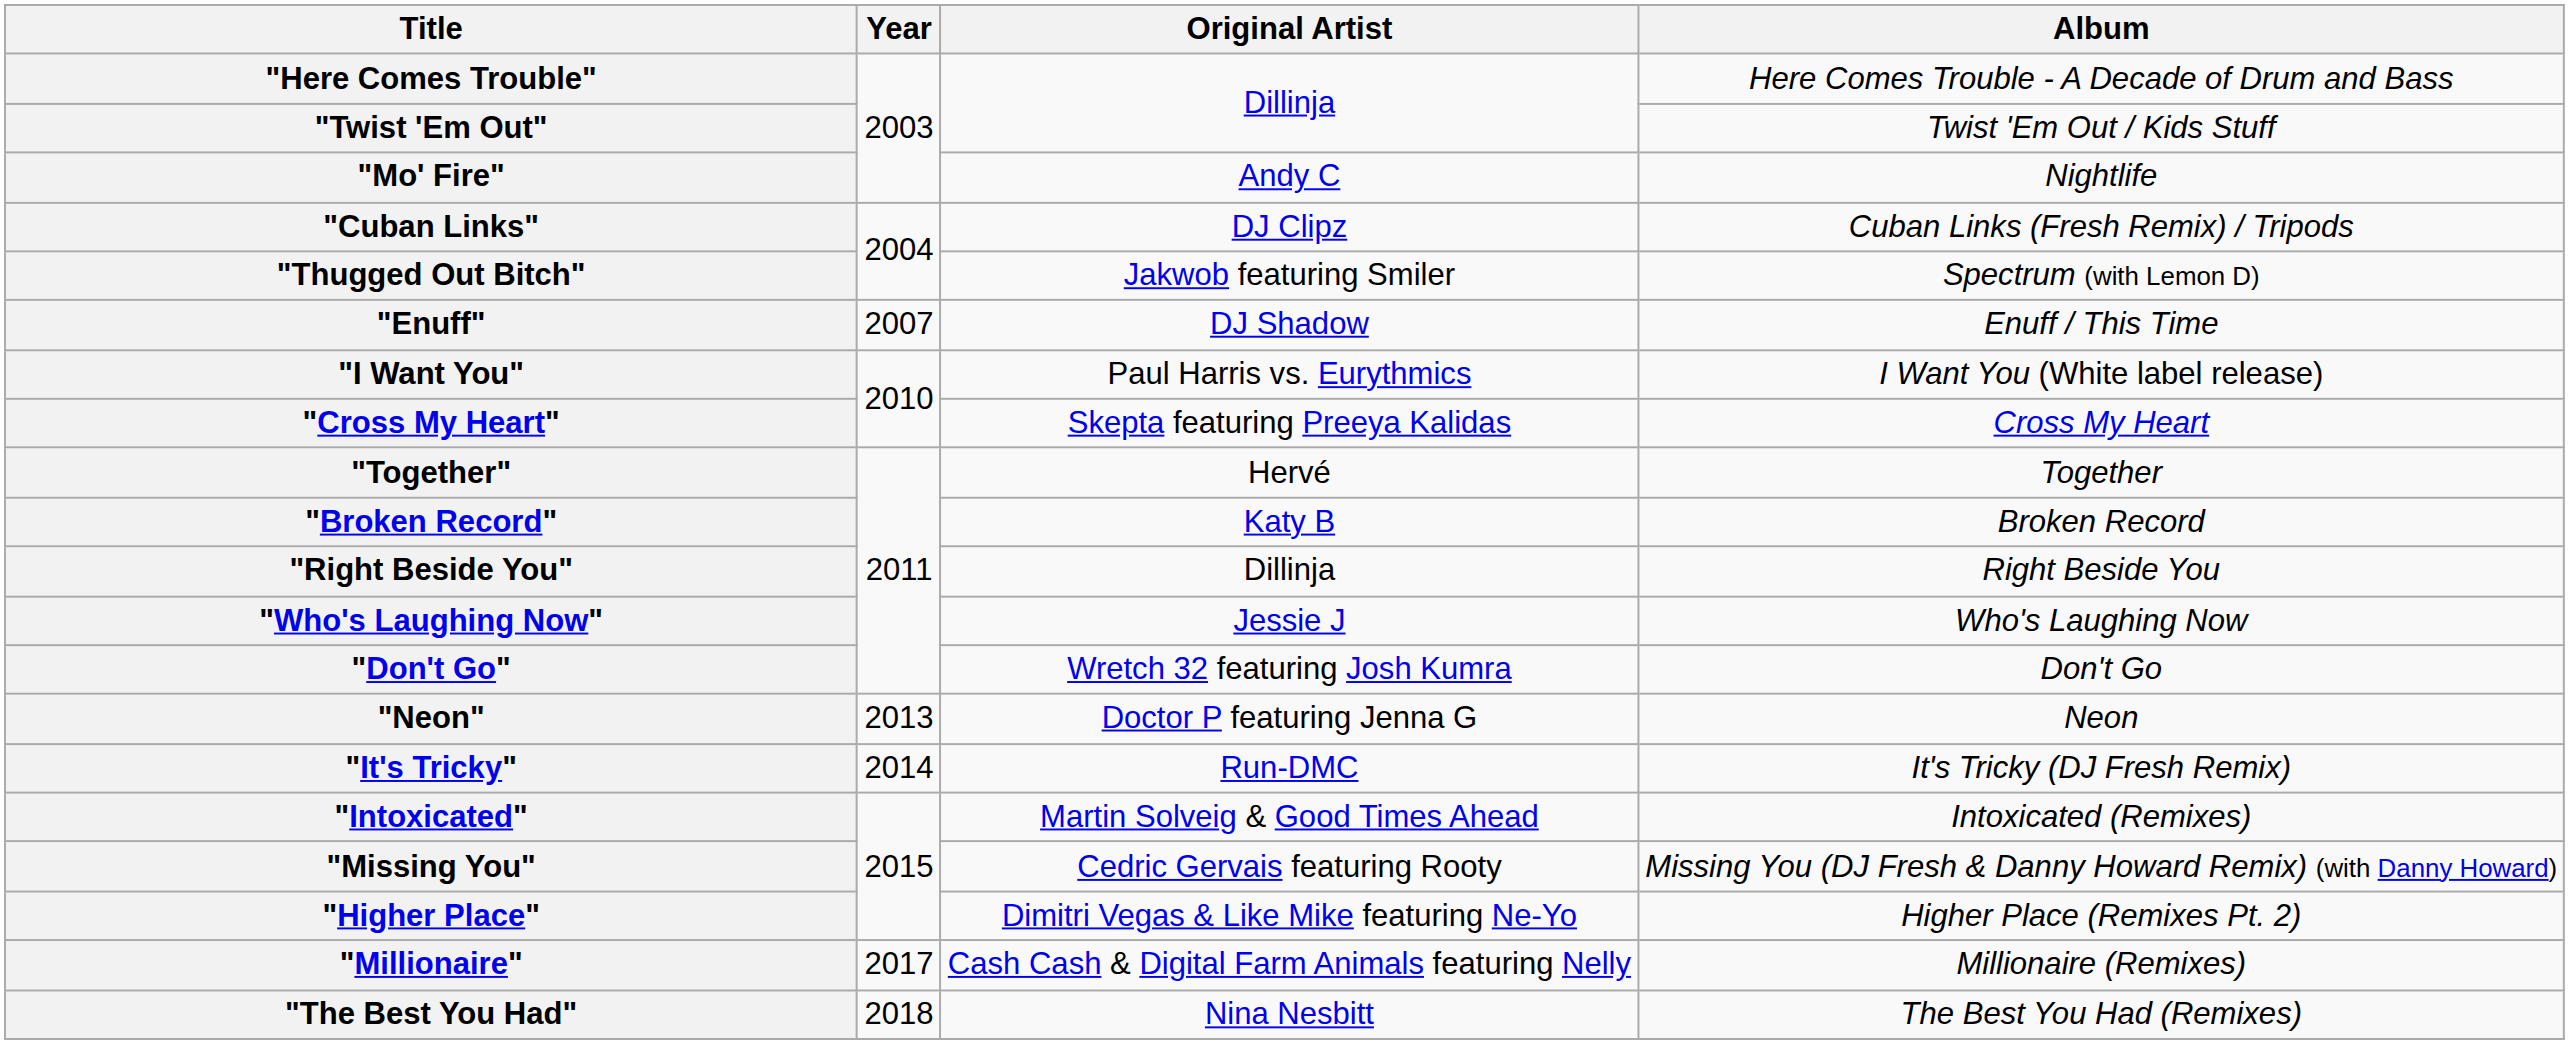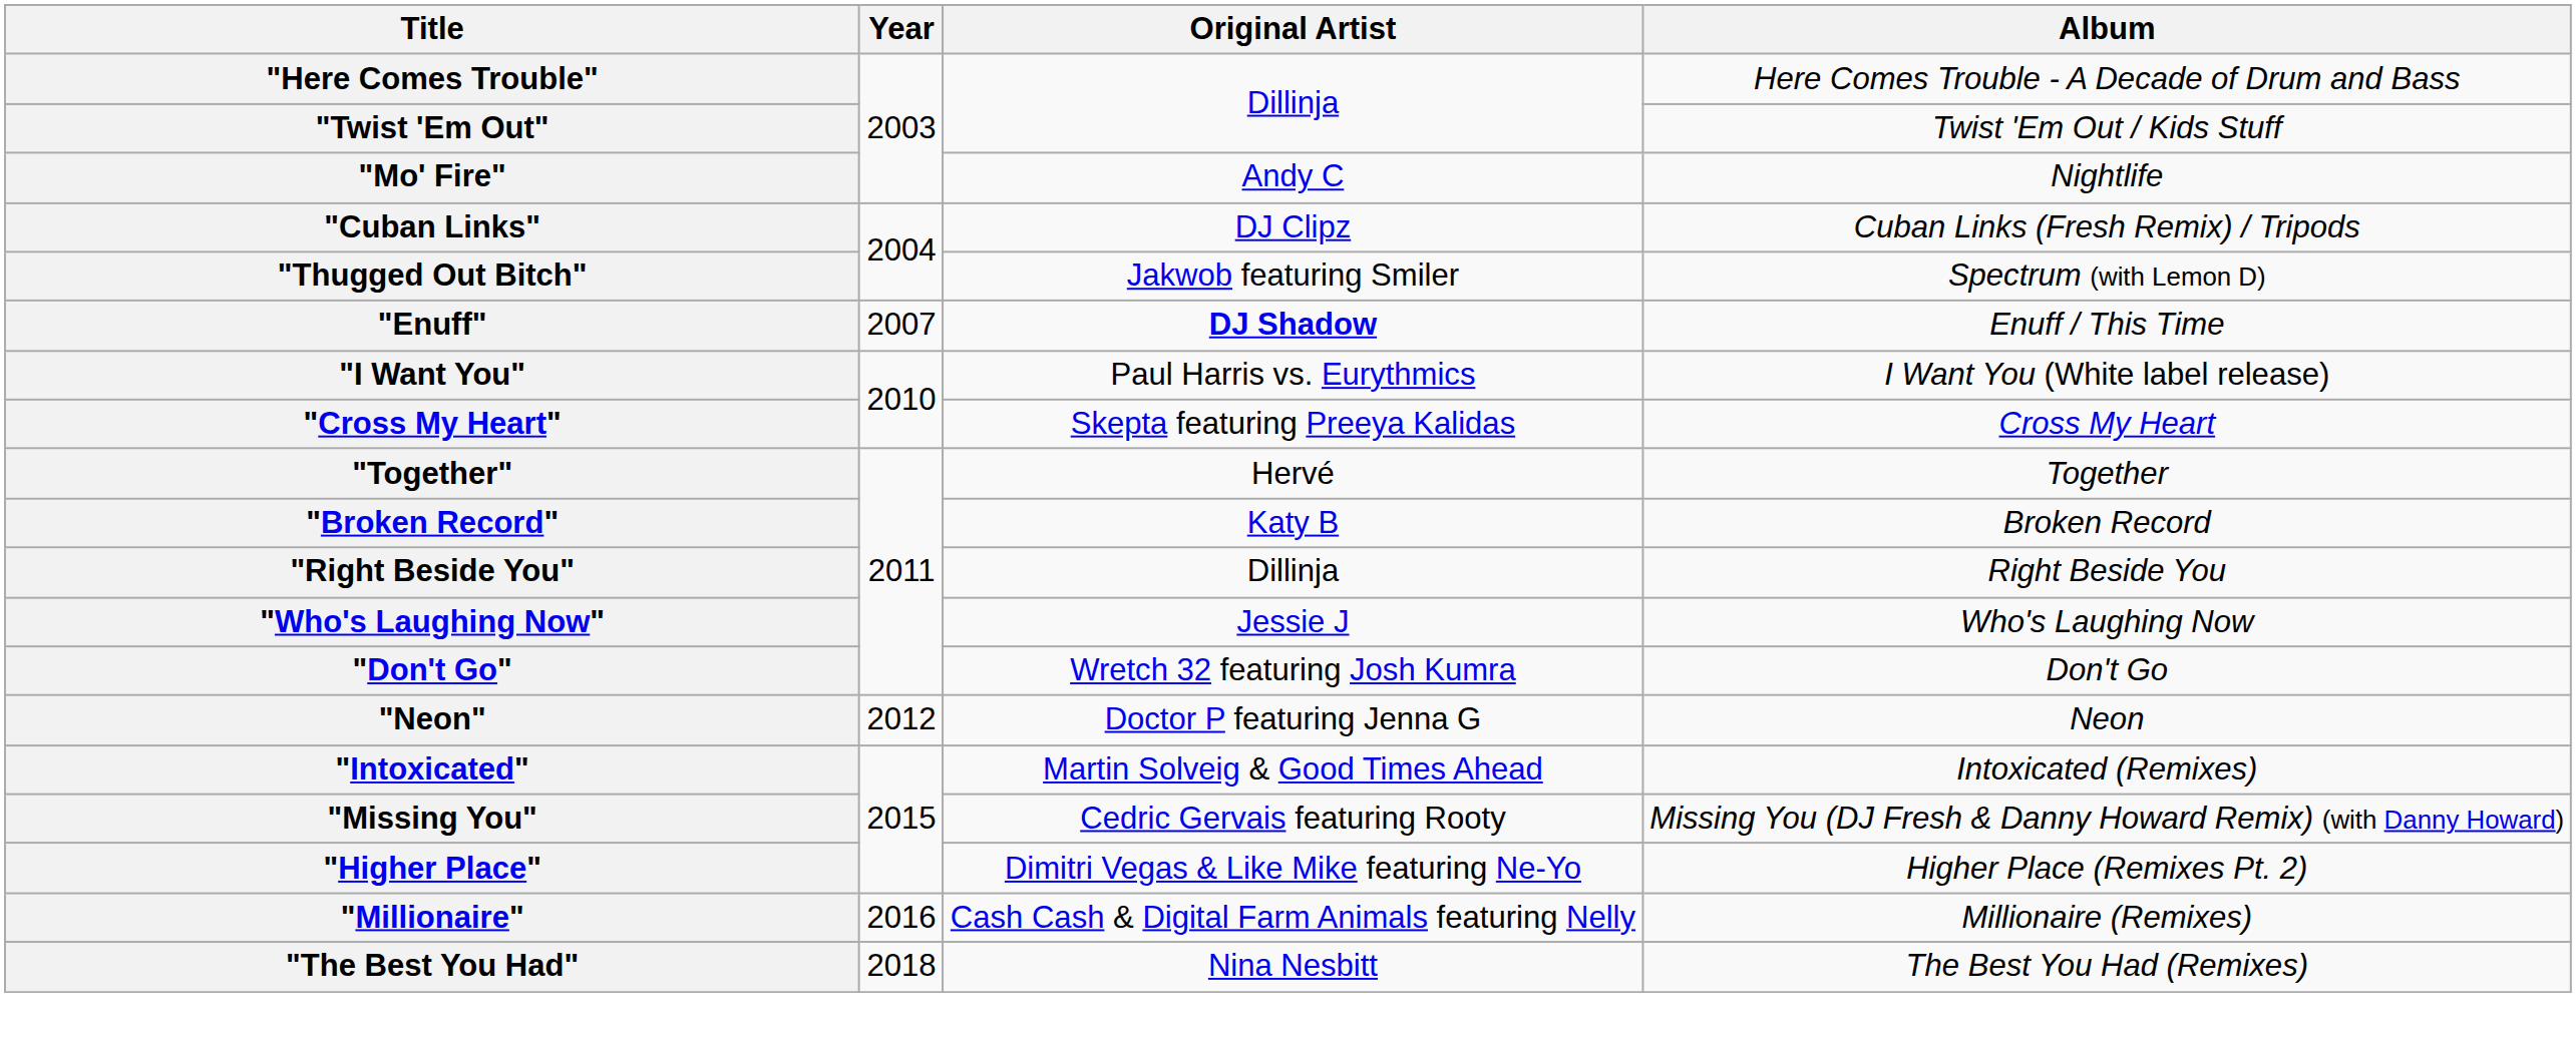 <table class="wikitable plainrowheaders" style="text-align:center;">
 <tr>
 <th scope="col" style="width:27em;">Title</th>
 <th scope="col" style="width:1em;">Year</th>
 <th scope="col">Original Artist</th>
 <th scope="col">Album</th>
 </tr>
 <tr>
 <th scope="row">"Here Comes Trouble"</th>
 <td rowspan="3">2003</td>
 <td rowspan="2"><a href='#'>Dillinja</a></td>
 <td><em>Here Comes Trouble - A Decade of Drum and Bass</em></td>
 </tr>
 <tr>
 <th scope="row">"Twist 'Em Out"</th>
 <td><em>Twist 'Em Out / Kids Stuff</em></td>
 </tr>
 <tr>
 <th scope="row">"Mo' Fire"</th>
 <td><a href='#'>Andy C</a></td>
 <td><em>Nightlife</em></td>
 </tr>
 <tr>
 <th scope="row">"Cuban Links"</th>
 <td rowspan="2">2004</td>
 <td><a href='#'>DJ Clipz</a></td>
 <td><em>Cuban Links (Fresh Remix) / Tripods</em></td>
 </tr>
 <tr>
 <th scope="row">"Thugged Out Bitch"</th>
 <td><a href='#'>Jakwob</a> featuring Smiler</td>
 <td><em>Spectrum</em> <small>(with Lemon D)</small></td>
 </tr>
 <tr>
 <th scope="row">"Enuff"</th>
 <td>2007</td>
-<td><a href='#'>DJ Shadow</a></td>
+<td><strong><a href='#'>DJ Shadow</a></strong></td>
 <td><em>Enuff / This Time</em></td>
 </tr>
 <tr>
 <th scope="row">"I Want You"</th>
 <td rowspan="2">2010</td>
 <td>Paul Harris vs. <a href='#'>Eurythmics</a></td>
 <td><em>I Want You</em> (White label release)</td>
 </tr>
 <tr>
 <th scope="row">"<a href='#'>Cross My Heart</a>"</th>
 <td><a href='#'>Skepta</a> featuring <a href='#'>Preeya Kalidas</a></td>
 <td><em><a href='#'>Cross My Heart</a></em></td>
 </tr>
 <tr>
 <th scope="row">"Together"</th>
 <td rowspan="5">2011</td>
 <td>Hervé</td>
 <td><em>Together</em></td>
 </tr>
 <tr>
 <th scope="row">"<a href='#'>Broken Record</a>"</th>
 <td><a href='#'>Katy B</a></td>
 <td><em>Broken Record</em></td>
 </tr>
 <tr>
 <th scope="row">"Right Beside You"</th>
 <td>Dillinja</td>
 <td><em>Right Beside You</em></td>
 </tr>
 <tr>
 <th scope="row">"<a href='#'>Who's Laughing Now</a>"</th>
 <td><a href='#'>Jessie J</a></td>
 <td><em>Who's Laughing Now</em></td>
 </tr>
 <tr>
 <th scope="row">"<a href='#'>Don't Go</a>"</th>
 <td><a href='#'>Wretch 32</a> featuring <a href='#'>Josh Kumra</a></td>
 <td><em>Don't Go</em></td>
 </tr>
 <tr>
 <th scope="row">"Neon"</th>
-<td>2013</td>
+<td>2012</td>
 <td><a href='#'>Doctor P</a> featuring Jenna G</td>
 <td><em>Neon</em></td>
-</tr>
-<tr>
-<th scope="row">"<a href='#'>It's Tricky</a>"</th>
-<td>2014</td>
-<td><a href='#'>Run-DMC</a></td>
-<td><em>It's Tricky (DJ Fresh Remix)</em></td>
 </tr>
 <tr>
 <th scope="row">"<a href='#'>Intoxicated</a>"</th>
 <td rowspan="3">2015</td>
 <td><a href='#'>Martin Solveig</a> & <a href='#'>Good Times Ahead</a></td>
 <td><em>Intoxicated (Remixes)</em></td>
 </tr>
 <tr>
 <th scope="row">"Missing You"</th>
 <td><a href='#'>Cedric Gervais</a> featuring Rooty</td>
 <td><em>Missing You (DJ Fresh & Danny Howard Remix)</em> <small>(with <a href='#'>Danny Howard</a>)</small></td>
 </tr>
 <tr>
 <th scope="row">"<a href='#'>Higher Place</a>"</th>
 <td><a href='#'>Dimitri Vegas & Like Mike</a> featuring <a href='#'>Ne-Yo</a></td>
 <td><em>Higher Place (Remixes Pt. 2)</em></td>
 </tr>
 <tr>
 <th scope="row">"<a href='#'>Millionaire</a>"</th>
-<td>2017</td>
+<td>2016</td>
 <td><a href='#'>Cash Cash</a> & <a href='#'>Digital Farm Animals</a> featuring <a href='#'>Nelly</a></td>
 <td><em>Millionaire (Remixes)</em></td>
 </tr>
 <tr>
 <th scope="row">"The Best You Had"</th>
 <td>2018</td>
 <td><a href='#'>Nina Nesbitt</a></td>
 <td><em>The Best You Had (Remixes)</em></td>
 </tr>
 <tr>
 </tr>
 </table>
